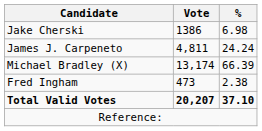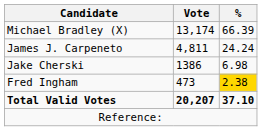 <table class="wikitable">
 <tr>
 <th bgcolor="#DDDDFF" width="200px">Candidate</th>
 <th bgcolor="#DDDDFF" width="50px">Vote</th>
 <th bgcolor="#DDDDFF" width="30px">%</th>
 </tr>
 <tr>
-<td>Jake Cherski</td>
-<td>1386</td>
-<td>6.98</td>
+<td>Michael Bradley (X)</td>
+<td>13,174</td>
+<td>66.39</td>
 </tr>
 <tr>
 <td>James J. Carpeneto</td>
 <td>4,811</td>
 <td>24.24</td>
 </tr>
 <tr>
-<td>Michael Bradley (X)</td>
-<td>13,174</td>
-<td>66.39</td>
+<td>Jake Cherski</td>
+<td>1386</td>
+<td>6.98</td>
 </tr>
 <tr>
 <td>Fred Ingham</td>
 <td>473</td>
-<td>2.38</td>
+<td style="background: gold;">2.38</td>
 </tr>
 <tr>
 <td><strong>Total Valid Votes</strong></td>
 <td><strong>20,207</strong></td>
 <td><strong>37.10</strong></td>
 </tr>
 <tr>
 <td colspan="3" align="center">Reference:</td>
 </tr>
 </table>
